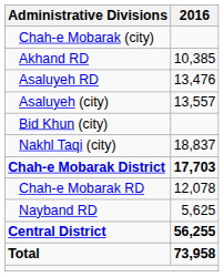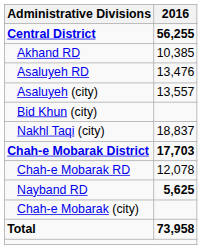 <table class="wikitable">
 <tr>
 <th>Administrative Divisions</th>
 <th>2016</th>
 </tr>
 <tr>
-<td style="padding-left: 1em;"><a href='#'>Chah-e Mobarak</a> (city)</td>
-<td style="text-align: right;"></td>
+<td><strong><a href='#'>Central District</a></strong></td>
+<td style="text-align: right;"><strong>56,255</strong></td>
 </tr>
 <tr>
 <td style="padding-left: 1em;"><a href='#'>Akhand RD</a></td>
 <td style="text-align: right;">10,385</td>
 </tr>
 <tr>
 <td style="padding-left: 1em;"><a href='#'>Asaluyeh RD</a></td>
 <td style="text-align: right;">13,476</td>
 </tr>
 <tr>
 <td style="padding-left: 1em;"><a href='#'>Asaluyeh</a> (city)</td>
 <td style="text-align: right;">13,557</td>
 </tr>
 <tr>
 <td style="padding-left: 1em;"><a href='#'>Bid Khun</a> (city)</td>
 <td style="text-align: right;"></td>
 </tr>
 <tr>
 <td style="padding-left: 1em;"><a href='#'>Nakhl Taqi</a> (city)</td>
 <td style="text-align: right;">18,837</td>
 </tr>
 <tr>
 <td><strong><a href='#'>Chah-e Mobarak District</a></strong></td>
 <td style="text-align: right;"><strong>17,703</strong></td>
 </tr>
 <tr>
 <td style="padding-left: 1em;"><a href='#'>Chah-e Mobarak RD</a></td>
 <td style="text-align: right;">12,078</td>
 </tr>
 <tr>
 <td style="padding-left: 1em;"><a href='#'>Nayband RD</a></td>
-<td style="text-align: right;">5,625</td>
+<td style="text-align: right;"><strong>5,625</strong></td>
 </tr>
 <tr>
-<td><strong><a href='#'>Central District</a></strong></td>
-<td style="text-align: right;"><strong>56,255</strong></td>
+<td style="padding-left: 1em;"><a href='#'>Chah-e Mobarak</a> (city)</td>
+<td style="text-align: right;"></td>
 </tr>
 <tr>
 <td><strong>Total</strong></td>
 <td style="text-align: right;"><strong>73,958</strong></td>
 </tr>
 <tr>
 <td colspan=2></td>
 </tr>
 </table>
